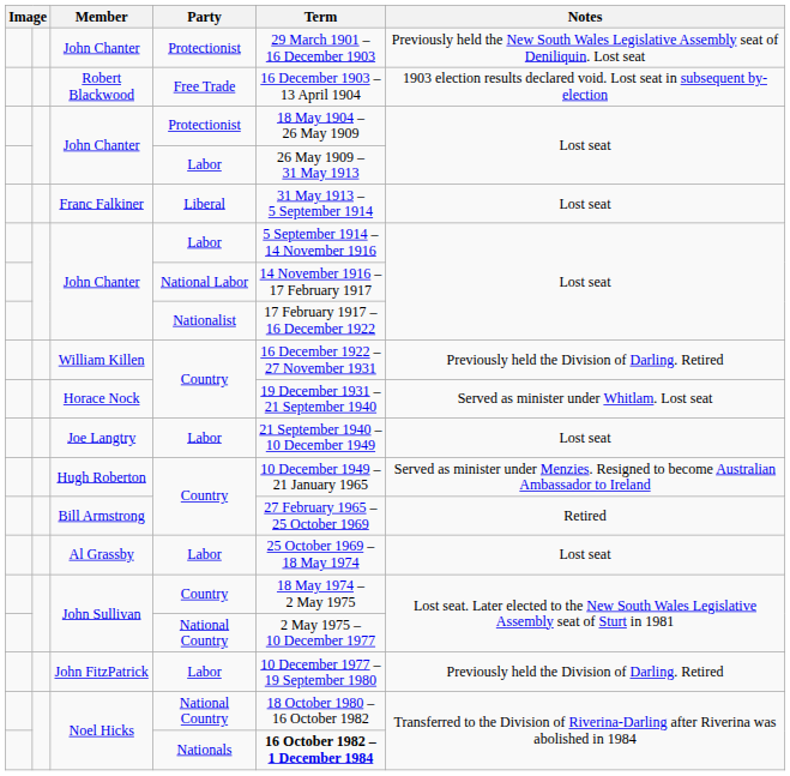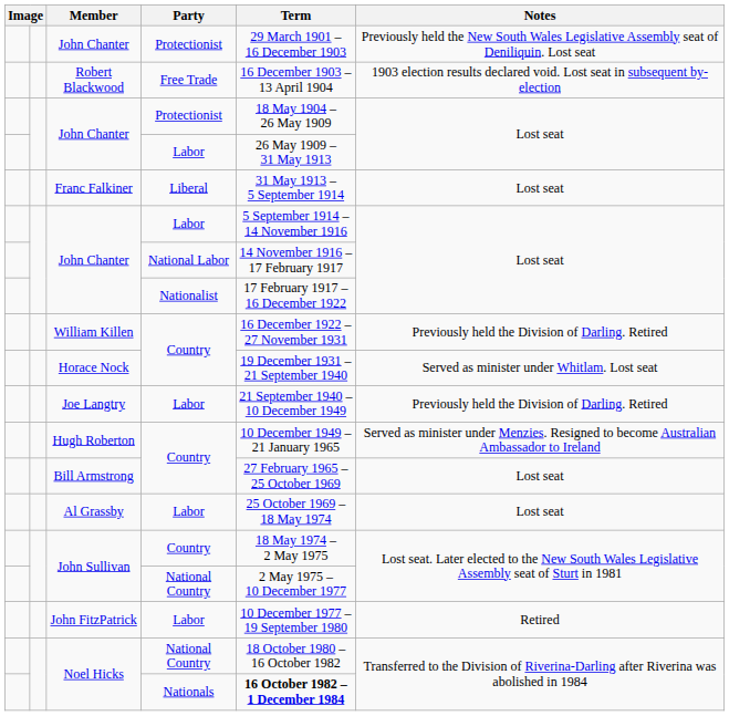 <table class=wikitable style="text-align:center">
 <tr>
 <th colspan=2>Image</th>
 <th>Member</th>
 <th>Party</th>
 <th>Term</th>
 <th>Notes</th>
 </tr>
 <tr>
 <td> </td>
 <td></td>
 <td><a href='#'>John Chanter</a><br></td>
 <td><a href='#'>Protectionist</a></td>
 <td nowrap><a href='#'>29 March 1901</a> –<br><a href='#'>16 December 1903</a></td>
 <td>Previously held the <a href='#'>New South Wales Legislative Assembly</a> seat of <a href='#'>Deniliquin</a>. Lost seat</td>
 </tr>
 <tr>
 <td> </td>
 <td></td>
 <td><a href='#'>Robert Blackwood</a><br></td>
 <td><a href='#'>Free Trade</a></td>
 <td nowrap><a href='#'>16 December 1903</a> –<br>13 April 1904</td>
 <td>1903 election results declared void. Lost seat in <a href='#'>subsequent by-election</a></td>
 </tr>
 <tr>
 <td> </td>
 <td rowspan=2></td>
 <td rowspan=2><a href='#'>John Chanter</a><br></td>
 <td><a href='#'>Protectionist</a></td>
 <td nowrap><a href='#'>18 May 1904</a> –<br>26 May 1909</td>
 <td rowspan=2>Lost seat</td>
 </tr>
 <tr>
 <td> </td>
 <td nowrap><a href='#'>Labor</a></td>
 <td nowrap>26 May 1909 –<br><a href='#'>31 May 1913</a></td>
 </tr>
 <tr>
 <td> </td>
 <td></td>
 <td><a href='#'>Franc Falkiner</a><br></td>
 <td><a href='#'>Liberal</a></td>
 <td nowrap><a href='#'>31 May 1913</a> –<br><a href='#'>5 September 1914</a></td>
 <td>Lost seat</td>
 </tr>
 <tr>
 <td> </td>
 <td rowspan=3></td>
 <td rowspan=3><a href='#'>John Chanter</a><br></td>
 <td><a href='#'>Labor</a></td>
 <td nowrap><a href='#'>5 September 1914</a> –<br><a href='#'>14 November 1916</a></td>
 <td rowspan=3>Lost seat</td>
 </tr>
 <tr>
 <td> </td>
 <td nowrap><a href='#'>National Labor</a></td>
 <td nowrap><a href='#'>14 November 1916</a> –<br>17 February 1917</td>
 </tr>
 <tr>
 <td> </td>
 <td nowrap><a href='#'>Nationalist</a></td>
 <td nowrap>17 February 1917 –<br><a href='#'>16 December 1922</a></td>
 </tr>
 <tr>
 <td> </td>
 <td></td>
 <td><a href='#'>William Killen</a><br></td>
 <td rowspan="2"><a href='#'>Country</a></td>
 <td nowrap><a href='#'>16 December 1922</a> –<br><a href='#'>27 November 1931</a></td>
 <td>Previously held the Division of <a href='#'>Darling</a>. Retired</td>
 </tr>
 <tr>
 <td> </td>
 <td></td>
 <td><a href='#'>Horace Nock</a><br></td>
 <td nowrap><a href='#'>19 December 1931</a> –<br><a href='#'>21 September 1940</a></td>
 <td>Served as minister under <a href='#'>Whitlam</a>. Lost seat</td>
 </tr>
 <tr>
 <td> </td>
 <td></td>
 <td><a href='#'>Joe Langtry</a><br></td>
 <td><a href='#'>Labor</a></td>
 <td nowrap><a href='#'>21 September 1940</a> –<br><a href='#'>10 December 1949</a></td>
-<td>Lost seat</td>
+<td>Previously held the Division of <a href='#'>Darling</a>. Retired</td>
 </tr>
 <tr>
 <td> </td>
 <td></td>
 <td><a href='#'>Hugh Roberton</a><br></td>
 <td rowspan="2"><a href='#'>Country</a></td>
 <td nowrap><a href='#'>10 December 1949</a> –<br>21 January 1965</td>
 <td>Served as minister under <a href='#'>Menzies</a>. Resigned to become <a href='#'>Australian Ambassador to Ireland</a></td>
 </tr>
 <tr>
 <td> </td>
 <td></td>
 <td><a href='#'>Bill Armstrong</a><br></td>
 <td nowrap><a href='#'>27 February 1965</a> –<br><a href='#'>25 October 1969</a></td>
-<td>Retired</td>
+<td>Lost seat</td>
 </tr>
 <tr>
 <td> </td>
 <td></td>
 <td><a href='#'>Al Grassby</a><br></td>
 <td><a href='#'>Labor</a></td>
 <td nowrap><a href='#'>25 October 1969</a> –<br><a href='#'>18 May 1974</a></td>
 <td>Lost seat</td>
 </tr>
 <tr>
 <td> </td>
 <td rowspan=2></td>
 <td rowspan=2><a href='#'>John Sullivan</a><br></td>
 <td><a href='#'>Country</a></td>
 <td nowrap><a href='#'>18 May 1974</a> –<br>2 May 1975</td>
 <td rowspan=2>Lost seat. Later elected to the <a href='#'>New South Wales Legislative Assembly</a> seat of <a href='#'>Sturt</a> in 1981</td>
 </tr>
 <tr>
 <td> </td>
 <td><a href='#'>National Country</a></td>
 <td nowrap>2 May 1975 –<br><a href='#'>10 December 1977</a></td>
 </tr>
 <tr>
 <td> </td>
 <td></td>
 <td><a href='#'>John FitzPatrick</a><br></td>
 <td><a href='#'>Labor</a></td>
 <td nowrap><a href='#'>10 December 1977</a> –<br><a href='#'>19 September 1980</a></td>
-<td>Previously held the Division of <a href='#'>Darling</a>. Retired</td>
+<td>Retired</td>
 </tr>
 <tr>
 <td> </td>
 <td rowspan=2></td>
 <td rowspan=2><a href='#'>Noel Hicks</a><br></td>
 <td><a href='#'>National Country</a></td>
 <td nowrap><a href='#'>18 October 1980</a> –<br>16 October 1982</td>
 <td rowspan=2>Transferred to the Division of <a href='#'>Riverina-Darling</a> after Riverina was abolished in 1984</td>
 </tr>
 <tr>
 <td> </td>
 <td><a href='#'>Nationals</a></td>
 <td nowrap><strong>16 October 1982 –<br><a href='#'>1 December 1984</a></strong></td>
 </tr>
 </table>
